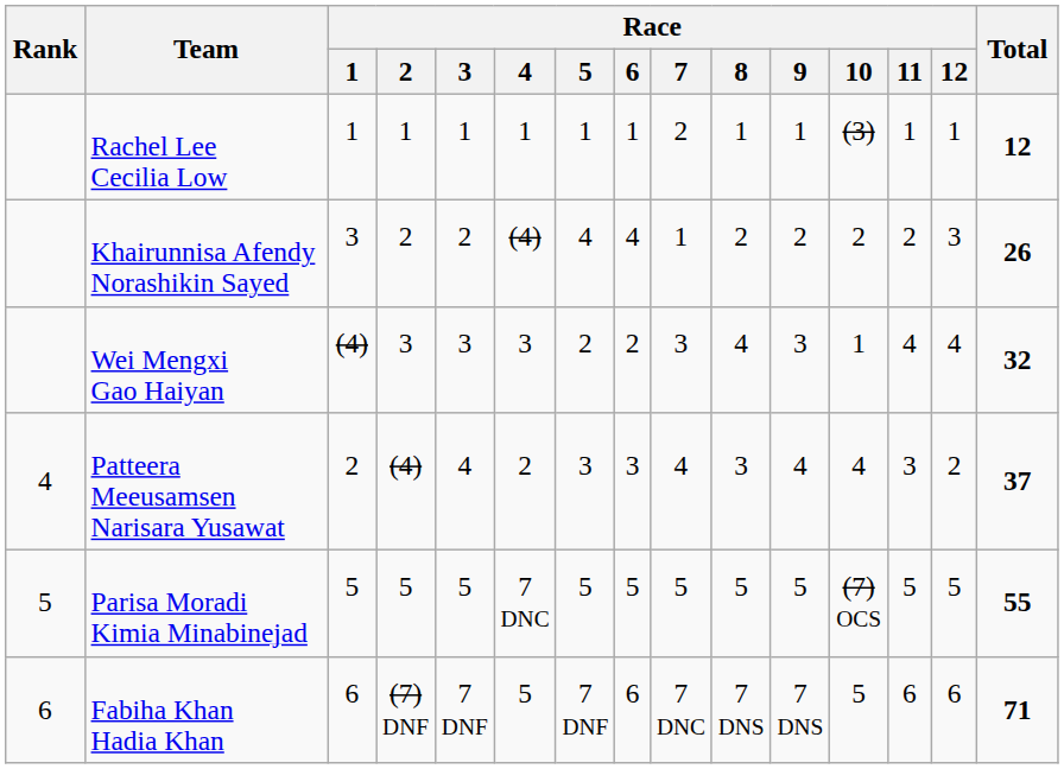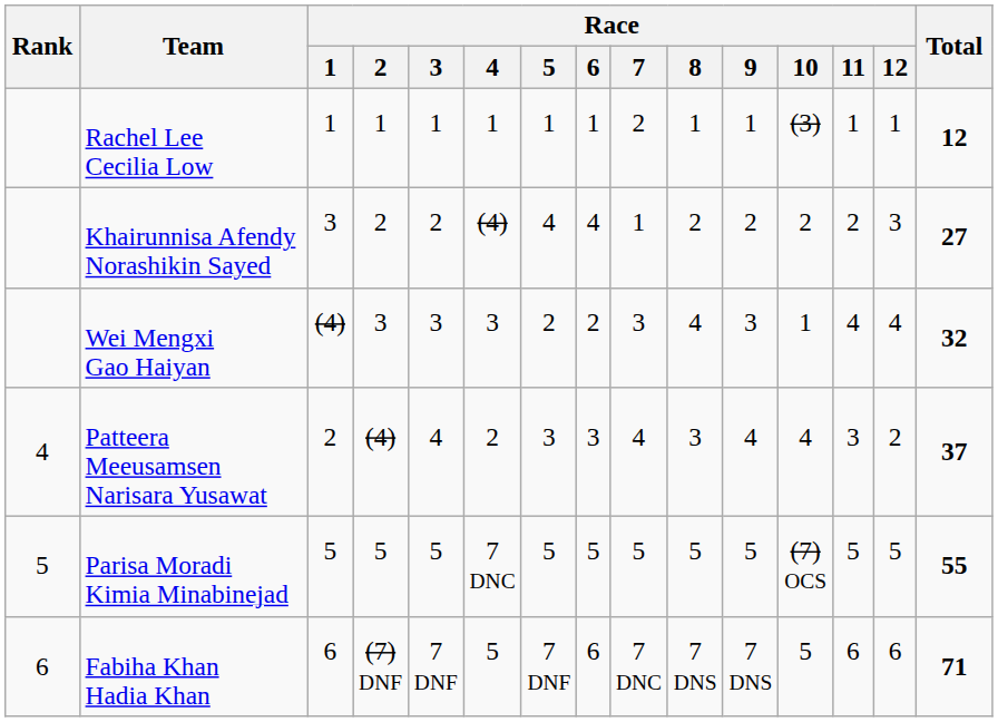 <table | class="wikitable" style="text-align:center">
 <tr>
 <th rowspan="2" width=40>Rank</th>
 <th rowspan="2" width=250>Team</th>
 <th colspan="12">Race</th>
 <th rowspan="2" width=50>Total</th>
 </tr>
 <tr>
 <th width=25>1</th>
 <th width=25>2</th>
 <th width=25>3</th>
 <th width=25>4</th>
 <th width=25>5</th>
 <th width=25>6</th>
 <th width=25>7</th>
 <th width=25>8</th>
 <th width=25>9</th>
 <th width=25>10</th>
 <th width=25>11</th>
 <th width=25>12</th>
 </tr>
 <tr>
 <td></td>
 <td align=left><br><a href='#'>Rachel Lee</a><br><a href='#'>Cecilia Low</a></td>
 <td>1<br> </td>
 <td>1<br> </td>
 <td>1<br> </td>
 <td>1<br> </td>
 <td>1<br> </td>
 <td>1<br> </td>
 <td>2<br> </td>
 <td>1<br> </td>
 <td>1<br> </td>
 <td><s>(3)</s><br> </td>
 <td>1<br> </td>
 <td>1<br> </td>
 <td><strong>12</strong></td>
 </tr>
 <tr>
 <td></td>
 <td align=left><br><a href='#'>Khairunnisa Afendy</a><br><a href='#'>Norashikin Sayed</a></td>
 <td>3<br> </td>
 <td>2<br> </td>
 <td>2<br> </td>
 <td><s>(4)</s><br> </td>
 <td>4<br> </td>
 <td>4<br> </td>
 <td>1<br> </td>
 <td>2<br> </td>
 <td>2<br> </td>
 <td>2<br> </td>
 <td>2<br> </td>
 <td>3<br> </td>
-<td><strong>26</strong></td>
+<td><strong>27</strong></td>
 </tr>
 <tr>
 <td></td>
 <td align=left><br><a href='#'>Wei Mengxi</a><br><a href='#'>Gao Haiyan</a></td>
 <td><s>(4)</s><br> </td>
 <td>3<br> </td>
 <td>3<br> </td>
 <td>3<br> </td>
 <td>2<br> </td>
 <td>2<br> </td>
 <td>3<br> </td>
 <td>4<br> </td>
 <td>3<br> </td>
 <td>1<br> </td>
 <td>4<br> </td>
 <td>4<br> </td>
 <td><strong>32</strong></td>
 </tr>
 <tr>
 <td>4</td>
 <td align=left><br><a href='#'>Patteera Meeusamsen</a><br><a href='#'>Narisara Yusawat</a></td>
 <td>2<br> </td>
 <td><s>(4)</s><br> </td>
 <td>4<br> </td>
 <td>2<br> </td>
 <td>3<br> </td>
 <td>3<br> </td>
 <td>4<br> </td>
 <td>3<br> </td>
 <td>4<br> </td>
 <td>4<br> </td>
 <td>3<br> </td>
 <td>2<br> </td>
 <td><strong>37</strong></td>
 </tr>
 <tr>
 <td>5</td>
 <td align=left><br><a href='#'>Parisa Moradi</a><br><a href='#'>Kimia Minabinejad</a></td>
 <td>5<br> </td>
 <td>5<br> </td>
 <td>5<br> </td>
 <td>7<br><small>DNC</small></td>
 <td>5<br> </td>
 <td>5<br> </td>
 <td>5<br> </td>
 <td>5<br> </td>
 <td>5<br> </td>
 <td><s>(7)</s><br><small>OCS</small></td>
 <td>5<br> </td>
 <td>5<br> </td>
 <td><strong>55</strong></td>
 </tr>
 <tr>
 <td>6</td>
 <td align=left><br><a href='#'>Fabiha Khan</a><br><a href='#'>Hadia Khan</a></td>
 <td>6<br> </td>
 <td><s>(7)</s><br><small>DNF</small></td>
 <td>7<br><small>DNF</small></td>
 <td>5<br> </td>
 <td>7<br><small>DNF</small></td>
 <td>6<br> </td>
 <td>7<br><small>DNC</small></td>
 <td>7<br><small>DNS</small></td>
 <td>7<br><small>DNS</small></td>
 <td>5<br> </td>
 <td>6<br> </td>
 <td>6<br> </td>
 <td><strong>71</strong></td>
 </tr>
 </table>
